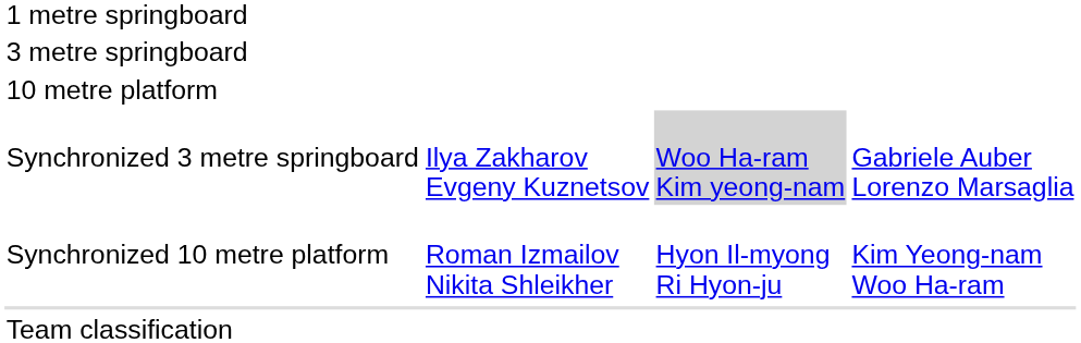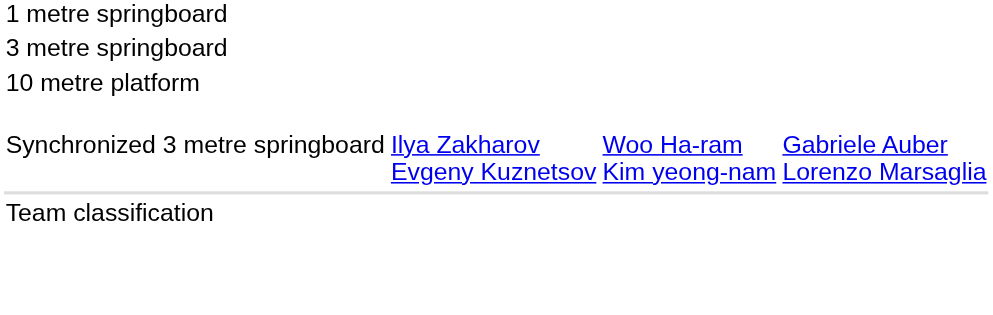 <table>
 <tr>
 <td>1 metre springboard<br></td>
 <td></td>
 <td></td>
 <td></td>
 </tr>
 <tr>
 <td>3 metre springboard<br></td>
 <td></td>
 <td></td>
 <td></td>
 </tr>
 <tr>
 <td>10 metre platform<br></td>
 <td></td>
 <td></td>
 <td></td>
 </tr>
 <tr>
 <td>Synchronized 3 metre springboard<br></td>
 <td><br><a href='#'>Ilya Zakharov</a><br><a href='#'>Evgeny Kuznetsov</a></td>
-<td style="background: lightgrey;"><br><a href='#'>Woo Ha-ram</a><br><a href='#'>Kim yeong-nam</a></td>
+<td><br><a href='#'>Woo Ha-ram</a><br><a href='#'>Kim yeong-nam</a></td>
 <td><br><a href='#'>Gabriele Auber</a><br><a href='#'>Lorenzo Marsaglia</a></td>
-</tr>
-<tr>
-<td>Synchronized 10 metre platform<br></td>
-<td><br><a href='#'>Roman Izmailov</a><br><a href='#'>Nikita Shleikher</a></td>
-<td><br><a href='#'>Hyon Il-myong</a><br><a href='#'>Ri Hyon-ju</a></td>
-<td><br><a href='#'>Kim Yeong-nam</a><br><a href='#'>Woo Ha-ram</a></td>
 </tr>
 <tr bgcolor=#DDDDDD>
 <td colspan=4></td>
 </tr>
 <tr>
 <td>Team classification<br></td>
 <td></td>
 <td></td>
 <td></td>
 </tr>
 </table>
